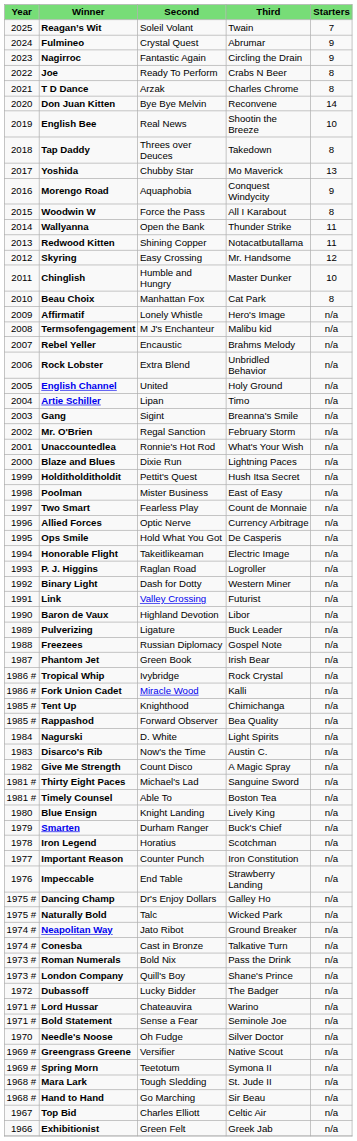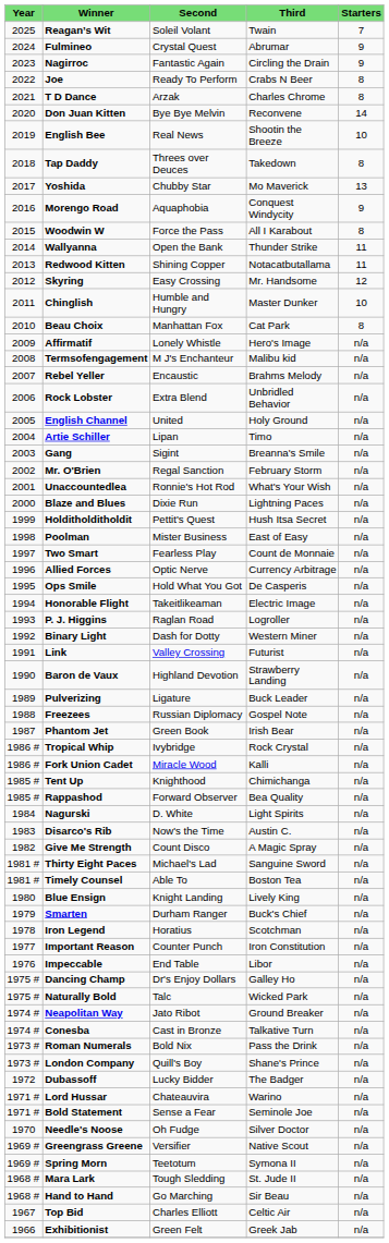 <table class = "wikitable sortable" | border="1" cellpadding="0" style="border-collapse: collapse; font-size:90%">
 <tr bgcolor="#77dd77" align="center">
 <td width="45px"><strong>Year</strong> <br></td>
 <td width="130px"><strong>Winner</strong> <br></td>
 <td width="125px"><strong>Second</strong> <br></td>
 <td width="120px"><strong>Third</strong> <br></td>
 <td width="55px"><strong>Starters</strong></td>
 </tr>
 <tr>
 <td align="center">2025</td>
 <td><strong>Reagan’s Wit</strong></td>
 <td>Soleil Volant</td>
 <td>Twain</td>
 <td align="center">7</td>
 </tr>
 <tr>
 <td align="center">2024</td>
 <td><strong>Fulmineo</strong></td>
 <td>Crystal Quest</td>
 <td>Abrumar</td>
 <td align="center">9</td>
 </tr>
 <tr>
 <td align="center">2023</td>
 <td><strong>Nagirroc</strong></td>
 <td>Fantastic Again</td>
 <td>Circling the Drain</td>
 <td align="center">9</td>
 </tr>
 <tr>
 <td align=center>2022</td>
 <td><strong>Joe</strong></td>
 <td>Ready To Perform</td>
 <td>Crabs N Beer</td>
 <td align=center>8</td>
 </tr>
 <tr>
 <td align=center>2021</td>
 <td><strong>T D Dance</strong></td>
 <td>Arzak</td>
 <td>Charles Chrome</td>
 <td align=center>8</td>
 </tr>
 <tr>
 <td align=center>2020</td>
 <td><strong>Don Juan Kitten</strong></td>
 <td>Bye Bye Melvin</td>
 <td>Reconvene</td>
 <td align=center>14</td>
 </tr>
 <tr>
 <td align=center>2019</td>
 <td><strong>English Bee</strong></td>
 <td>Real News</td>
 <td>Shootin the Breeze</td>
 <td align=center>10</td>
 </tr>
 <tr>
 <td align=center>2018</td>
 <td><strong>Tap Daddy</strong></td>
 <td>Threes over Deuces</td>
 <td>Takedown</td>
 <td align=center>8</td>
 </tr>
 <tr>
 <td align=center>2017</td>
 <td><strong>Yoshida</strong></td>
 <td>Chubby Star</td>
 <td>Mo Maverick</td>
 <td align=center>13</td>
 </tr>
 <tr>
 <td align=center>2016</td>
 <td><strong>Morengo Road</strong></td>
 <td>Aquaphobia</td>
 <td>Conquest Windycity</td>
 <td align=center>9</td>
 </tr>
 <tr>
 <td align=center>2015</td>
 <td><strong>Woodwin W</strong></td>
 <td>Force the Pass</td>
 <td>All I Karabout</td>
 <td align=center>8</td>
 </tr>
 <tr>
 <td align=center>2014</td>
 <td><strong>Wallyanna</strong></td>
 <td>Open the Bank</td>
 <td>Thunder Strike</td>
 <td align=center>11</td>
 </tr>
 <tr>
 <td align=center>2013</td>
 <td><strong>Redwood Kitten</strong></td>
 <td>Shining Copper</td>
 <td>Notacatbutallama</td>
 <td align=center>11</td>
 </tr>
 <tr>
 <td align=center>2012</td>
 <td><strong>Skyring</strong></td>
 <td>Easy Crossing</td>
 <td>Mr. Handsome</td>
 <td align=center>12</td>
 </tr>
 <tr>
 <td align=center>2011</td>
 <td><strong>Chinglish</strong></td>
 <td>Humble and Hungry</td>
 <td>Master Dunker</td>
 <td align=center>10</td>
 </tr>
 <tr>
 <td align=center>2010</td>
 <td><strong>Beau Choix</strong></td>
 <td>Manhattan Fox</td>
 <td>Cat Park</td>
 <td align=center>8</td>
 </tr>
 <tr>
 <td align=center>2009</td>
 <td><strong>Affirmatif</strong></td>
 <td>Lonely Whistle</td>
 <td>Hero's Image</td>
 <td align=center>n/a</td>
 </tr>
 <tr>
 <td align=center>2008</td>
 <td><strong>Termsofengagement</strong></td>
 <td>M J's Enchanteur</td>
 <td>Malibu kid</td>
 <td align=center>n/a</td>
 </tr>
 <tr>
 <td align=center>2007</td>
 <td><strong>Rebel Yeller</strong></td>
 <td>Encaustic</td>
 <td>Brahms Melody</td>
 <td align=center>n/a</td>
 </tr>
 <tr>
 <td align=center>2006</td>
 <td><strong>Rock Lobster</strong></td>
 <td>Extra Blend</td>
 <td>Unbridled Behavior</td>
 <td align=center>n/a</td>
 </tr>
 <tr>
 <td align=center>2005</td>
 <td><strong><a href='#'>English Channel</a></strong></td>
 <td>United</td>
 <td>Holy Ground</td>
 <td align=center>n/a</td>
 </tr>
 <tr>
 <td align=center>2004</td>
 <td><strong><a href='#'>Artie Schiller</a></strong></td>
 <td>Lipan</td>
 <td>Timo</td>
 <td align=center>n/a</td>
 </tr>
 <tr>
 <td align=center>2003</td>
 <td><strong>Gang</strong></td>
 <td>Sigint</td>
 <td>Breanna's Smile</td>
 <td align=center>n/a</td>
 </tr>
 <tr>
 <td align=center>2002</td>
 <td><strong>Mr. O'Brien</strong></td>
 <td>Regal Sanction</td>
 <td>February Storm</td>
 <td align=center>n/a</td>
 </tr>
 <tr>
 <td align=center>2001</td>
 <td><strong>Unaccountedlea</strong></td>
 <td>Ronnie's Hot Rod</td>
 <td>What's Your Wish</td>
 <td align=center>n/a</td>
 </tr>
 <tr>
 <td align=center>2000</td>
 <td><strong>Blaze and Blues</strong></td>
 <td>Dixie Run</td>
 <td>Lightning Paces</td>
 <td align=center>n/a</td>
 </tr>
 <tr>
 <td align=center>1999</td>
 <td><strong>Holditholditholdit</strong></td>
 <td>Pettit's Quest</td>
 <td>Hush Itsa Secret</td>
 <td align=center>n/a</td>
 </tr>
 <tr>
 <td align=center>1998</td>
 <td><strong>Poolman</strong></td>
 <td>Mister Business</td>
 <td>East of Easy</td>
 <td align=center>n/a</td>
 </tr>
 <tr>
 <td align=center>1997</td>
 <td><strong>Two Smart</strong></td>
 <td>Fearless Play</td>
 <td>Count de Monnaie</td>
 <td align=center>n/a</td>
 </tr>
 <tr>
 <td align=center>1996</td>
 <td><strong>Allied Forces</strong></td>
 <td>Optic Nerve</td>
 <td>Currency Arbitrage</td>
 <td align=center>n/a</td>
 </tr>
 <tr>
 <td align=center>1995</td>
 <td><strong>Ops Smile</strong></td>
 <td>Hold What You Got</td>
 <td>De Casperis</td>
 <td align=center>n/a</td>
 </tr>
 <tr>
 <td align=center>1994</td>
 <td><strong>Honorable Flight</strong></td>
 <td>Takeitlikeaman</td>
 <td>Electric Image</td>
 <td align=center>n/a</td>
 </tr>
 <tr>
 <td align=center>1993</td>
 <td><strong>P. J. Higgins</strong></td>
 <td>Raglan Road</td>
 <td>Logroller</td>
 <td align=center>n/a</td>
 </tr>
 <tr>
 <td align=center>1992</td>
 <td><strong>Binary Light</strong></td>
 <td>Dash for Dotty</td>
 <td>Western Miner</td>
 <td align=center>n/a</td>
 </tr>
 <tr>
 <td align=center>1991</td>
 <td><strong>Link</strong></td>
 <td><a href='#'>Valley Crossing</a></td>
 <td>Futurist</td>
 <td align=center>n/a</td>
 </tr>
 <tr>
 <td align=center>1990</td>
 <td><strong>Baron de Vaux</strong></td>
 <td>Highland Devotion</td>
-<td>Libor</td>
+<td>Strawberry Landing</td>
 <td align=center>n/a</td>
 </tr>
 <tr>
 <td align=center>1989</td>
 <td><strong>Pulverizing</strong></td>
 <td>Ligature</td>
 <td>Buck Leader</td>
 <td align=center>n/a</td>
 </tr>
 <tr>
 <td align=center>1988</td>
 <td><strong>Freezees</strong></td>
 <td>Russian Diplomacy</td>
 <td>Gospel Note</td>
 <td align=center>n/a</td>
 </tr>
 <tr>
 <td align=center>1987</td>
 <td><strong>Phantom Jet</strong></td>
 <td>Green Book</td>
 <td>Irish Bear</td>
 <td align=center>n/a</td>
 </tr>
 <tr>
 <td>1986  #</td>
 <td><strong>Tropical Whip</strong></td>
 <td>Ivybridge</td>
 <td>Rock Crystal</td>
 <td align=center>n/a</td>
 </tr>
 <tr>
 <td>1986  #</td>
 <td><strong>Fork Union Cadet</strong></td>
 <td><a href='#'>Miracle Wood</a></td>
 <td>Kalli</td>
 <td align=center>n/a</td>
 </tr>
 <tr>
 <td>1985  #</td>
 <td><strong>Tent Up</strong></td>
 <td>Knighthood</td>
 <td>Chimichanga</td>
 <td align=center>n/a</td>
 </tr>
 <tr>
 <td>1985  #</td>
 <td><strong>Rappashod</strong></td>
 <td>Forward Observer</td>
 <td>Bea Quality</td>
 <td align=center>n/a</td>
 </tr>
 <tr>
 <td align=center>1984</td>
 <td><strong>Nagurski</strong></td>
 <td>D. White</td>
 <td>Light Spirits</td>
 <td align=center>n/a</td>
 </tr>
 <tr>
 <td align=center>1983</td>
 <td><strong>Disarco's Rib</strong></td>
 <td>Now's the Time</td>
 <td>Austin C.</td>
 <td align=center>n/a</td>
 </tr>
 <tr>
 <td align=center>1982</td>
 <td><strong>Give Me Strength</strong></td>
 <td>Count Disco</td>
 <td>A Magic Spray</td>
 <td align=center>n/a</td>
 </tr>
 <tr>
 <td>1981  #</td>
 <td><strong>Thirty Eight Paces</strong></td>
 <td>Michael's Lad</td>
 <td>Sanguine Sword</td>
 <td align=center>n/a</td>
 </tr>
 <tr>
 <td>1981  #</td>
 <td><strong>Timely Counsel</strong></td>
 <td>Able To</td>
 <td>Boston Tea</td>
 <td align=center>n/a</td>
 </tr>
 <tr>
 <td align=center>1980</td>
 <td><strong>Blue Ensign</strong></td>
 <td>Knight Landing</td>
 <td>Lively King</td>
 <td align=center>n/a</td>
 </tr>
 <tr>
 <td align=center>1979</td>
 <td><strong><a href='#'>Smarten</a></strong></td>
 <td>Durham Ranger</td>
 <td>Buck's Chief</td>
 <td align=center>n/a</td>
 </tr>
 <tr>
 <td align=center>1978</td>
 <td><strong>Iron Legend</strong></td>
 <td>Horatius</td>
 <td>Scotchman</td>
 <td align=center>n/a</td>
 </tr>
 <tr>
 <td align=center>1977</td>
 <td><strong>Important Reason</strong></td>
 <td>Counter Punch</td>
 <td>Iron Constitution</td>
 <td align=center>n/a</td>
 </tr>
 <tr>
 <td align=center>1976</td>
 <td><strong>Impeccable</strong></td>
 <td>End Table</td>
-<td>Strawberry Landing</td>
+<td>Libor</td>
 <td align=center>n/a</td>
 </tr>
 <tr>
 <td>1975  #</td>
 <td><strong>Dancing Champ</strong></td>
 <td>Dr's Enjoy Dollars</td>
 <td>Galley Ho</td>
 <td align=center>n/a</td>
 </tr>
 <tr>
 <td>1975  #</td>
 <td><strong>Naturally Bold</strong></td>
 <td>Talc</td>
 <td>Wicked Park</td>
 <td align=center>n/a</td>
 </tr>
 <tr>
 <td>1974  #</td>
 <td><strong><a href='#'>Neapolitan Way</a></strong></td>
 <td>Jato Ribot</td>
 <td>Ground Breaker</td>
 <td align=center>n/a</td>
 </tr>
 <tr>
 <td>1974  #</td>
 <td><strong>Conesba</strong></td>
 <td>Cast in Bronze</td>
 <td>Talkative Turn</td>
 <td align=center>n/a</td>
 </tr>
 <tr>
 <td>1973  #</td>
 <td><strong>Roman Numerals</strong></td>
 <td>Bold Nix</td>
 <td>Pass the Drink</td>
 <td align=center>n/a</td>
 </tr>
 <tr>
 <td>1973  #</td>
 <td><strong>London Company</strong></td>
 <td>Quill's Boy</td>
 <td>Shane's Prince</td>
 <td align=center>n/a</td>
 </tr>
 <tr>
 <td align=center>1972</td>
 <td><strong>Dubassoff</strong></td>
 <td>Lucky Bidder</td>
 <td>The Badger</td>
 <td align=center>n/a</td>
 </tr>
 <tr>
 <td>1971  #</td>
 <td><strong>Lord Hussar</strong></td>
 <td>Chateauvira</td>
 <td>Warino</td>
 <td align=center>n/a</td>
 </tr>
 <tr>
 <td>1971  #</td>
 <td><strong>Bold Statement</strong></td>
 <td>Sense a Fear</td>
 <td>Seminole Joe</td>
 <td align=center>n/a</td>
 </tr>
 <tr>
 <td align=center>1970</td>
 <td><strong>Needle's Noose</strong></td>
 <td>Oh Fudge</td>
 <td>Silver Doctor</td>
 <td align=center>n/a</td>
 </tr>
 <tr>
 <td>1969  #</td>
 <td><strong>Greengrass Greene</strong></td>
 <td>Versifier</td>
 <td>Native Scout</td>
 <td align=center>n/a</td>
 </tr>
 <tr>
 <td>1969  #</td>
 <td><strong>Spring Morn</strong></td>
 <td>Teetotum</td>
 <td>Symona II</td>
 <td align=center>n/a</td>
 </tr>
 <tr>
 <td>1968  #</td>
 <td><strong>Mara Lark</strong></td>
 <td>Tough Sledding</td>
 <td>St. Jude II</td>
 <td align=center>n/a</td>
 </tr>
 <tr>
 <td>1968  #</td>
 <td><strong>Hand to Hand</strong></td>
 <td>Go Marching</td>
 <td>Sir Beau</td>
 <td align=center>n/a</td>
 </tr>
 <tr>
 <td align=center>1967</td>
 <td><strong>Top Bid</strong></td>
 <td>Charles Elliott</td>
 <td>Celtic Air</td>
 <td align=center>n/a</td>
 </tr>
 <tr>
 <td align=center>1966</td>
 <td><strong>Exhibitionist</strong></td>
 <td>Green Felt</td>
 <td>Greek Jab</td>
 <td align=center>n/a</td>
 </tr>
 <tr>
 </tr>
 </table>
